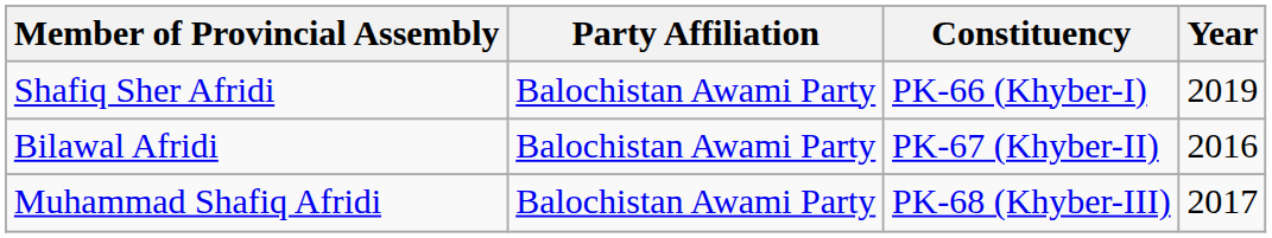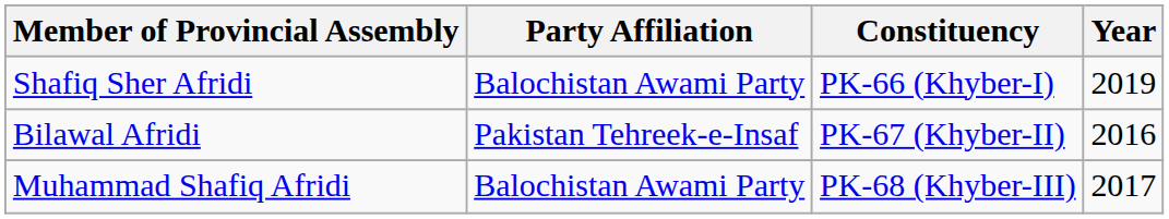 <table class="wikitable sortable">
 <tr>
 <th>Member of Provincial Assembly</th>
 <th>Party Affiliation</th>
 <th>Constituency</th>
 <th>Year</th>
 </tr>
 <tr>
 <td><a href='#'>Shafiq Sher Afridi</a></td>
 <td><a href='#'>Balochistan Awami Party</a></td>
 <td><a href='#'>PK-66 (Khyber-I)</a></td>
 <td>2019</td>
 </tr>
 <tr>
 <td><a href='#'>Bilawal Afridi</a></td>
-<td><a href='#'>Balochistan Awami Party</a></td>
+<td><a href='#'>Pakistan Tehreek-e-Insaf</a></td>
 <td><a href='#'>PK-67 (Khyber-II)</a></td>
 <td>2016</td>
 </tr>
 <tr>
 <td><a href='#'>Muhammad Shafiq Afridi</a></td>
 <td><a href='#'>Balochistan Awami Party</a></td>
 <td><a href='#'>PK-68 (Khyber-III)</a></td>
 <td>2017</td>
 </tr>
 </table>
